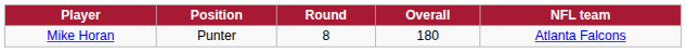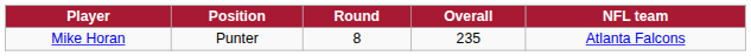 <table class="wikitable" width="65%">
 <tr align="center" style="background:#A81933;color:#FFFFFF;">
 <td><strong>Player</strong></td>
 <td><strong>Position</strong></td>
 <td><strong>Round</strong></td>
 <td><strong>Overall</strong></td>
 <td><strong>NFL team</strong></td>
 </tr>
 <tr align="center" bgcolor="">
 <td><a href='#'>Mike Horan</a></td>
 <td>Punter</td>
 <td>8</td>
-<td>180</td>
+<td>235</td>
 <td><a href='#'>Atlanta Falcons</a></td>
 </tr>
 </table>
